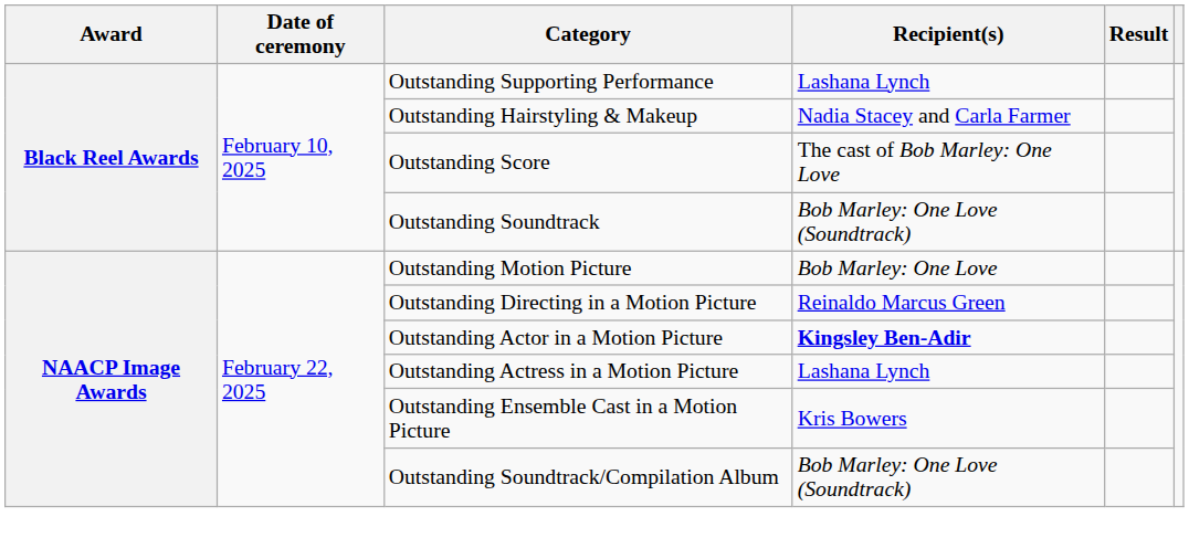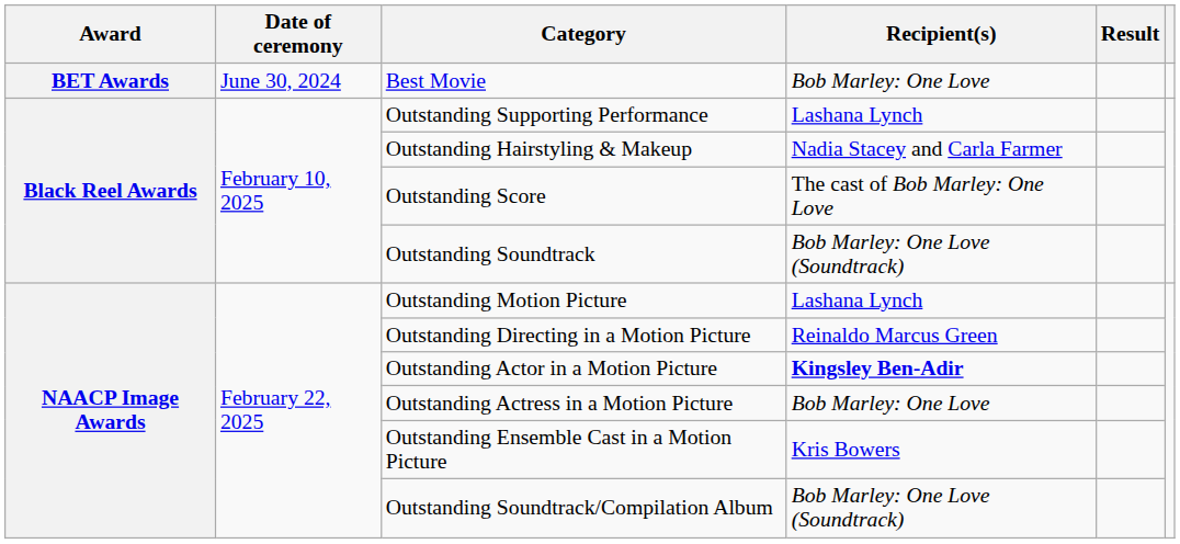 <table class="wikitable sortable plainrowheaders">
 <tr>
 <th scope="col">Award</th>
 <th scope="col">Date of ceremony</th>
 <th scope="col">Category</th>
 <th scope="col">Recipient(s)</th>
 <th>Result</th>
 <th class="unsortable" scope="col"></th>
+</tr>
+<tr>
+<th scope="row"><a href='#'>BET Awards</a></th>
+<td><a href='#'>	June 30, 2024</a></td>
+<td><a href='#'>Best Movie</a></td>
+<td><em>Bob Marley: One Love</em></td>
+<td></td>
+<td align="center"></td>
 </tr>
 <tr>
 <th rowspan="4" scope="row"><a href='#'>Black Reel Awards</a></th>
 <td rowspan="4"><a href='#'>February 10, 2025</a></td>
 <td>Outstanding Supporting Performance</td>
 <td><a href='#'>Lashana Lynch</a></td>
 <td></td>
 <td rowspan="4" align="center"></td>
 </tr>
 <tr>
 <td>Outstanding Hairstyling & Makeup</td>
 <td><a href='#'>Nadia Stacey</a> and <a href='#'>Carla Farmer</a></td>
 <td></td>
 </tr>
 <tr>
 <td>Outstanding Score</td>
 <td>The cast of <em>Bob Marley: One Love</em></td>
 <td></td>
 </tr>
 <tr>
 <td>Outstanding Soundtrack</td>
 <td><em>Bob Marley: One Love (Soundtrack)</em></td>
 <td></td>
 </tr>
 <tr>
 <th rowspan="6" scope="row"><a href='#'>NAACP Image Awards</a></th>
 <td rowspan="6"><a href='#'>February 22, 2025</a></td>
 <td>Outstanding Motion Picture</td>
-<td><em>Bob Marley: One Love</em></td>
+<td><a href='#'>Lashana Lynch</a></td>
 <td></td>
 <td rowspan="6" align="center"></td>
 </tr>
 <tr>
 <td>Outstanding Directing in a Motion Picture</td>
 <td><a href='#'>Reinaldo Marcus Green</a></td>
 <td></td>
 </tr>
 <tr>
 <td>Outstanding Actor in a Motion Picture</td>
 <td><strong><a href='#'>Kingsley Ben-Adir</a></strong></td>
 <td></td>
 </tr>
 <tr>
 <td>Outstanding Actress in a Motion Picture</td>
-<td><a href='#'>Lashana Lynch</a></td>
+<td><em>Bob Marley: One Love</em></td>
 <td></td>
 </tr>
 <tr>
 <td>Outstanding Ensemble Cast in a Motion Picture</td>
 <td><a href='#'>Kris Bowers</a></td>
 <td></td>
 </tr>
 <tr>
 <td>Outstanding Soundtrack/Compilation Album</td>
 <td><em>Bob Marley: One Love (Soundtrack)</em></td>
 <td></td>
 </tr>
 </table>
